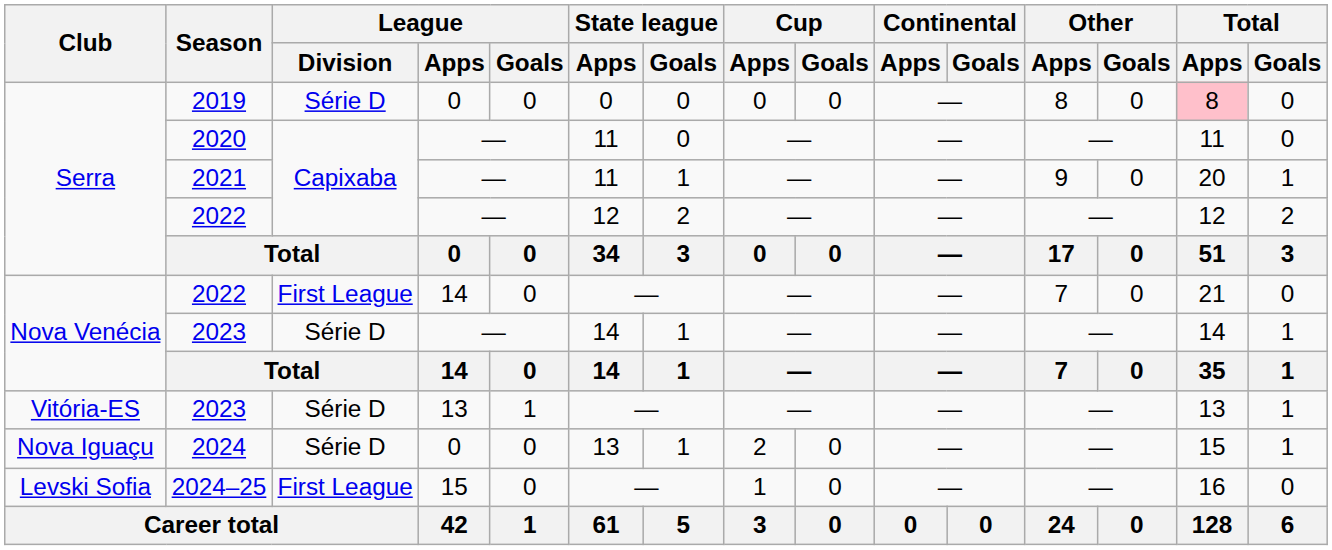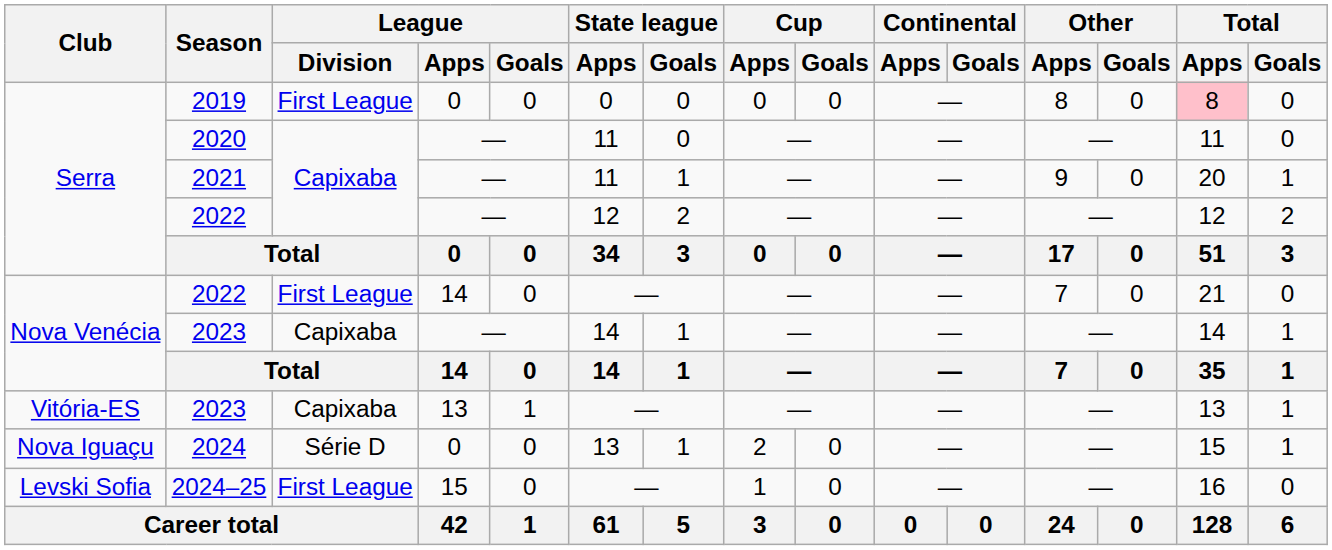 <table class="wikitable" style="text-align:center">
 <tr>
 <th rowspan="2">Club</th>
 <th rowspan="2">Season</th>
 <th colspan="3">League</th>
 <th colspan="2">State league</th>
 <th colspan="2">Cup</th>
 <th colspan="2">Continental</th>
 <th colspan="2">Other</th>
 <th colspan="2">Total</th>
 </tr>
 <tr>
 <th>Division</th>
 <th>Apps</th>
 <th>Goals</th>
 <th>Apps</th>
 <th>Goals</th>
 <th>Apps</th>
 <th>Goals</th>
 <th>Apps</th>
 <th>Goals</th>
 <th>Apps</th>
 <th>Goals</th>
 <th>Apps</th>
 <th>Goals</th>
 </tr>
 <tr>
 <td rowspan="5"><a href='#'>Serra</a></td>
 <td><a href='#'>2019</a></td>
-<td><a href='#'>Série D</a></td>
+<td><a href='#'>First League</a></td>
 <td>0</td>
 <td>0</td>
 <td>0</td>
 <td>0</td>
 <td>0</td>
 <td>0</td>
 <td colspan="2">—</td>
 <td>8</td>
 <td>0</td>
 <td style="background: pink;">8</td>
 <td>0</td>
 </tr>
 <tr>
 <td><a href='#'>2020</a></td>
 <td rowspan="3"><a href='#'>Capixaba</a></td>
 <td colspan="2">—</td>
 <td>11</td>
 <td>0</td>
 <td colspan="2">—</td>
 <td colspan="2">—</td>
 <td colspan="2">—</td>
 <td>11</td>
 <td>0</td>
 </tr>
 <tr>
 <td><a href='#'>2021</a></td>
 <td colspan="2">—</td>
 <td>11</td>
 <td>1</td>
 <td colspan="2">—</td>
 <td colspan="2">—</td>
 <td>9</td>
 <td>0</td>
 <td>20</td>
 <td>1</td>
 </tr>
 <tr>
 <td><a href='#'>2022</a></td>
 <td colspan="2">—</td>
 <td>12</td>
 <td>2</td>
 <td colspan="2">—</td>
 <td colspan="2">—</td>
 <td colspan="2">—</td>
 <td>12</td>
 <td>2</td>
 </tr>
 <tr>
 <th colspan="2">Total</th>
 <th>0</th>
 <th>0</th>
 <th>34</th>
 <th>3</th>
 <th>0</th>
 <th>0</th>
 <th colspan="2">—</th>
 <th>17</th>
 <th>0</th>
 <th>51</th>
 <th>3</th>
 </tr>
 <tr>
 <td rowspan="3"><a href='#'>Nova Venécia</a></td>
 <td><a href='#'>2022</a></td>
 <td><a href='#'>First League</a></td>
 <td>14</td>
 <td>0</td>
 <td colspan="2">—</td>
 <td colspan="2">—</td>
 <td colspan="2">—</td>
 <td>7</td>
 <td>0</td>
 <td>21</td>
 <td>0</td>
 </tr>
 <tr>
 <td><a href='#'>2023</a></td>
-<td>Série D</td>
+<td>Capixaba</td>
 <td colspan="2">—</td>
 <td>14</td>
 <td>1</td>
 <td colspan="2">—</td>
 <td colspan="2">—</td>
 <td colspan="2">—</td>
 <td>14</td>
 <td>1</td>
 </tr>
 <tr>
 <th colspan="2">Total</th>
 <th>14</th>
 <th>0</th>
 <th>14</th>
 <th>1</th>
 <th colspan="2">—</th>
 <th colspan="2">—</th>
 <th>7</th>
 <th>0</th>
 <th>35</th>
 <th>1</th>
 </tr>
 <tr>
 <td><a href='#'>Vitória-ES</a></td>
 <td><a href='#'>2023</a></td>
-<td>Série D</td>
+<td>Capixaba</td>
 <td>13</td>
 <td>1</td>
 <td colspan="2">—</td>
 <td colspan="2">—</td>
 <td colspan="2">—</td>
 <td colspan="2">—</td>
 <td>13</td>
 <td>1</td>
 </tr>
 <tr>
 <td><a href='#'>Nova Iguaçu</a></td>
 <td><a href='#'>2024</a></td>
 <td>Série D</td>
 <td>0</td>
 <td>0</td>
 <td>13</td>
 <td>1</td>
 <td>2</td>
 <td>0</td>
 <td colspan="2">—</td>
 <td colspan="2">—</td>
 <td>15</td>
 <td>1</td>
 </tr>
 <tr>
 <td><a href='#'>Levski Sofia</a></td>
 <td><a href='#'>2024–25</a></td>
 <td><a href='#'>First League</a></td>
 <td>15</td>
 <td>0</td>
 <td colspan="2">—</td>
 <td>1</td>
 <td>0</td>
 <td colspan="2">—</td>
 <td colspan="2">—</td>
 <td>16</td>
 <td>0</td>
 </tr>
 <tr>
 <th colspan="3">Career total</th>
 <th>42</th>
 <th>1</th>
 <th>61</th>
 <th>5</th>
 <th>3</th>
 <th>0</th>
 <th>0</th>
 <th>0</th>
 <th>24</th>
 <th>0</th>
 <th>128</th>
 <th>6</th>
 </tr>
 </table>
